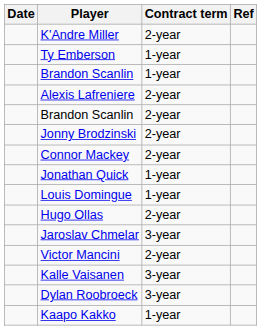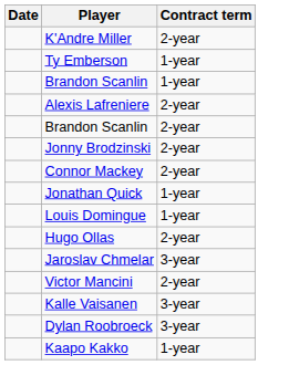 <table class="wikitable">
 <tr>
 <th>Date</th>
 <th>Player</th>
 <th>Contract term</th>
-<th>Ref</th>
 </tr>
 <tr>
 <td></td>
 <td><a href='#'>K'Andre Miller</a></td>
 <td>2-year</td>
-<td></td>
 </tr>
 <tr>
 <td></td>
 <td><a href='#'>Ty Emberson</a></td>
 <td>1-year</td>
-<td></td>
 </tr>
 <tr>
 <td></td>
 <td><a href='#'>Brandon Scanlin</a></td>
 <td>1-year</td>
-<td></td>
 </tr>
 <tr>
 <td></td>
 <td><a href='#'>Alexis Lafreniere</a></td>
 <td>2-year</td>
-<td></td>
 </tr>
 <tr>
 <td></td>
 <td>Brandon Scanlin</td>
 <td>2-year</td>
-<td></td>
 </tr>
 <tr>
 <td></td>
 <td><a href='#'>Jonny Brodzinski</a></td>
 <td>2-year</td>
-<td></td>
 </tr>
 <tr>
 <td></td>
 <td><a href='#'>Connor Mackey</a></td>
 <td>2-year</td>
-<td></td>
 </tr>
 <tr>
 <td></td>
 <td><a href='#'>Jonathan Quick</a></td>
 <td>1-year</td>
-<td></td>
 </tr>
 <tr>
 <td></td>
 <td><a href='#'>Louis Domingue</a></td>
 <td>1-year</td>
-<td></td>
 </tr>
 <tr>
 <td></td>
 <td><a href='#'>Hugo Ollas</a></td>
 <td>2-year</td>
-<td></td>
 </tr>
 <tr>
 <td></td>
 <td><a href='#'>Jaroslav Chmelar</a></td>
 <td>3-year</td>
-<td></td>
 </tr>
 <tr>
 <td></td>
 <td><a href='#'>Victor Mancini</a></td>
 <td>2-year</td>
-<td></td>
 </tr>
 <tr>
 <td></td>
 <td><a href='#'>Kalle Vaisanen</a></td>
 <td>3-year</td>
-<td></td>
 </tr>
 <tr>
 <td></td>
 <td><a href='#'>Dylan Roobroeck</a></td>
 <td>3-year</td>
-<td></td>
 </tr>
 <tr>
 <td></td>
 <td><a href='#'>Kaapo Kakko</a></td>
 <td>1-year</td>
-<td></td>
 </tr>
 </table>
